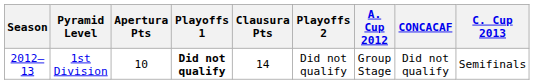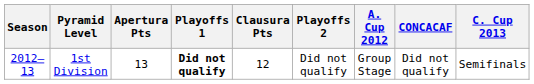 <table class="wikitable sortable">
 <tr>
 <th>Season</th>
 <th>Pyramid Level</th>
 <th>Apertura Pts</th>
 <th>Playoffs 1</th>
 <th>Clausura Pts</th>
 <th>Playoffs 2</th>
 <th><a href='#'>A. Cup 2012</a></th>
 <th><a href='#'>CONCACAF</a></th>
 <th><a href='#'>C. Cup 2013</a></th>
 </tr>
 <tr style="text-align:center; background:#fff;">
 <td><a href='#'>2012–13</a></td>
 <td><a href='#'>1st Division</a></td>
-<td>10</td>
+<td>13</td>
 <td><strong>Did not qualify</strong></td>
-<td>14</td>
+<td>12</td>
 <td>Did not qualify</td>
 <td>Group Stage</td>
 <td>Did not qualify</td>
 <td>Semifinals</td>
 </tr>
 </table>
